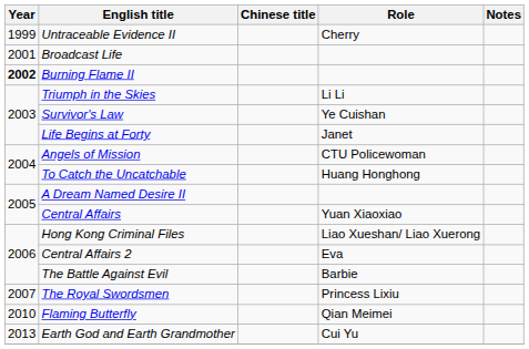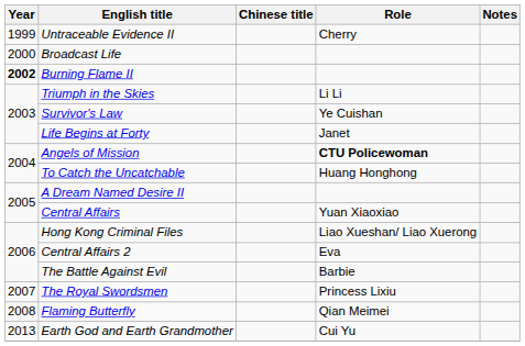 <table class="wikitable">
 <tr>
 <th>Year</th>
 <th>English title</th>
 <th>Chinese title</th>
 <th>Role</th>
 <th>Notes</th>
 </tr>
 <tr>
 <td>1999</td>
 <td><em>Untraceable Evidence II</em></td>
 <td></td>
 <td>Cherry</td>
 <td></td>
 </tr>
 <tr>
-<td>2001</td>
+<td>2000</td>
 <td><em>Broadcast Life</em></td>
 <td></td>
 <td></td>
 <td></td>
 </tr>
 <tr>
 <td><strong>2002</strong></td>
 <td><em><a href='#'>Burning Flame II</a></em></td>
 <td></td>
 <td></td>
 <td></td>
 </tr>
 <tr>
 <td rowspan="3">2003</td>
 <td><em><a href='#'>Triumph in the Skies</a></em></td>
 <td></td>
 <td>Li Li</td>
 <td></td>
 </tr>
 <tr>
 <td><em><a href='#'>Survivor's Law</a></em></td>
 <td></td>
 <td>Ye Cuishan</td>
 <td></td>
 </tr>
 <tr>
 <td><em><a href='#'>Life Begins at Forty</a></em></td>
 <td></td>
 <td>Janet</td>
 <td></td>
 </tr>
 <tr>
 <td rowspan="2">2004</td>
 <td><em><a href='#'>Angels of Mission</a></em></td>
 <td></td>
-<td>CTU Policewoman</td>
+<td><strong>CTU Policewoman</strong></td>
 <td></td>
 </tr>
 <tr>
 <td><em><a href='#'>To Catch the Uncatchable</a></em></td>
 <td></td>
 <td>Huang Honghong</td>
 <td></td>
 </tr>
 <tr>
 <td rowspan="2">2005</td>
 <td><em><a href='#'>A Dream Named Desire II</a></em></td>
 <td></td>
 <td></td>
 <td></td>
 </tr>
 <tr>
 <td><em><a href='#'>Central Affairs</a></em></td>
 <td></td>
 <td>Yuan Xiaoxiao</td>
 <td></td>
 </tr>
 <tr>
 <td rowspan="3">2006</td>
 <td><em>Hong Kong Criminal Files</em></td>
 <td></td>
 <td>Liao Xueshan/ Liao Xuerong</td>
 <td></td>
 </tr>
 <tr>
 <td><em>Central Affairs 2</em></td>
 <td></td>
 <td>Eva</td>
 <td></td>
 </tr>
 <tr>
 <td><em>The Battle Against Evil</em></td>
 <td></td>
 <td>Barbie</td>
 <td></td>
 </tr>
 <tr>
 <td>2007</td>
 <td><em><a href='#'>The Royal Swordsmen</a></em></td>
 <td></td>
 <td>Princess Lixiu</td>
 <td></td>
 </tr>
 <tr>
-<td>2010</td>
+<td>2008</td>
 <td><em><a href='#'>Flaming Butterfly</a></em></td>
 <td></td>
 <td>Qian Meimei</td>
 <td></td>
 </tr>
 <tr>
 <td>2013</td>
 <td><em>Earth God and Earth Grandmother</em></td>
 <td></td>
 <td>Cui Yu</td>
 <td></td>
 </tr>
 <tr>
 </tr>
 </table>
